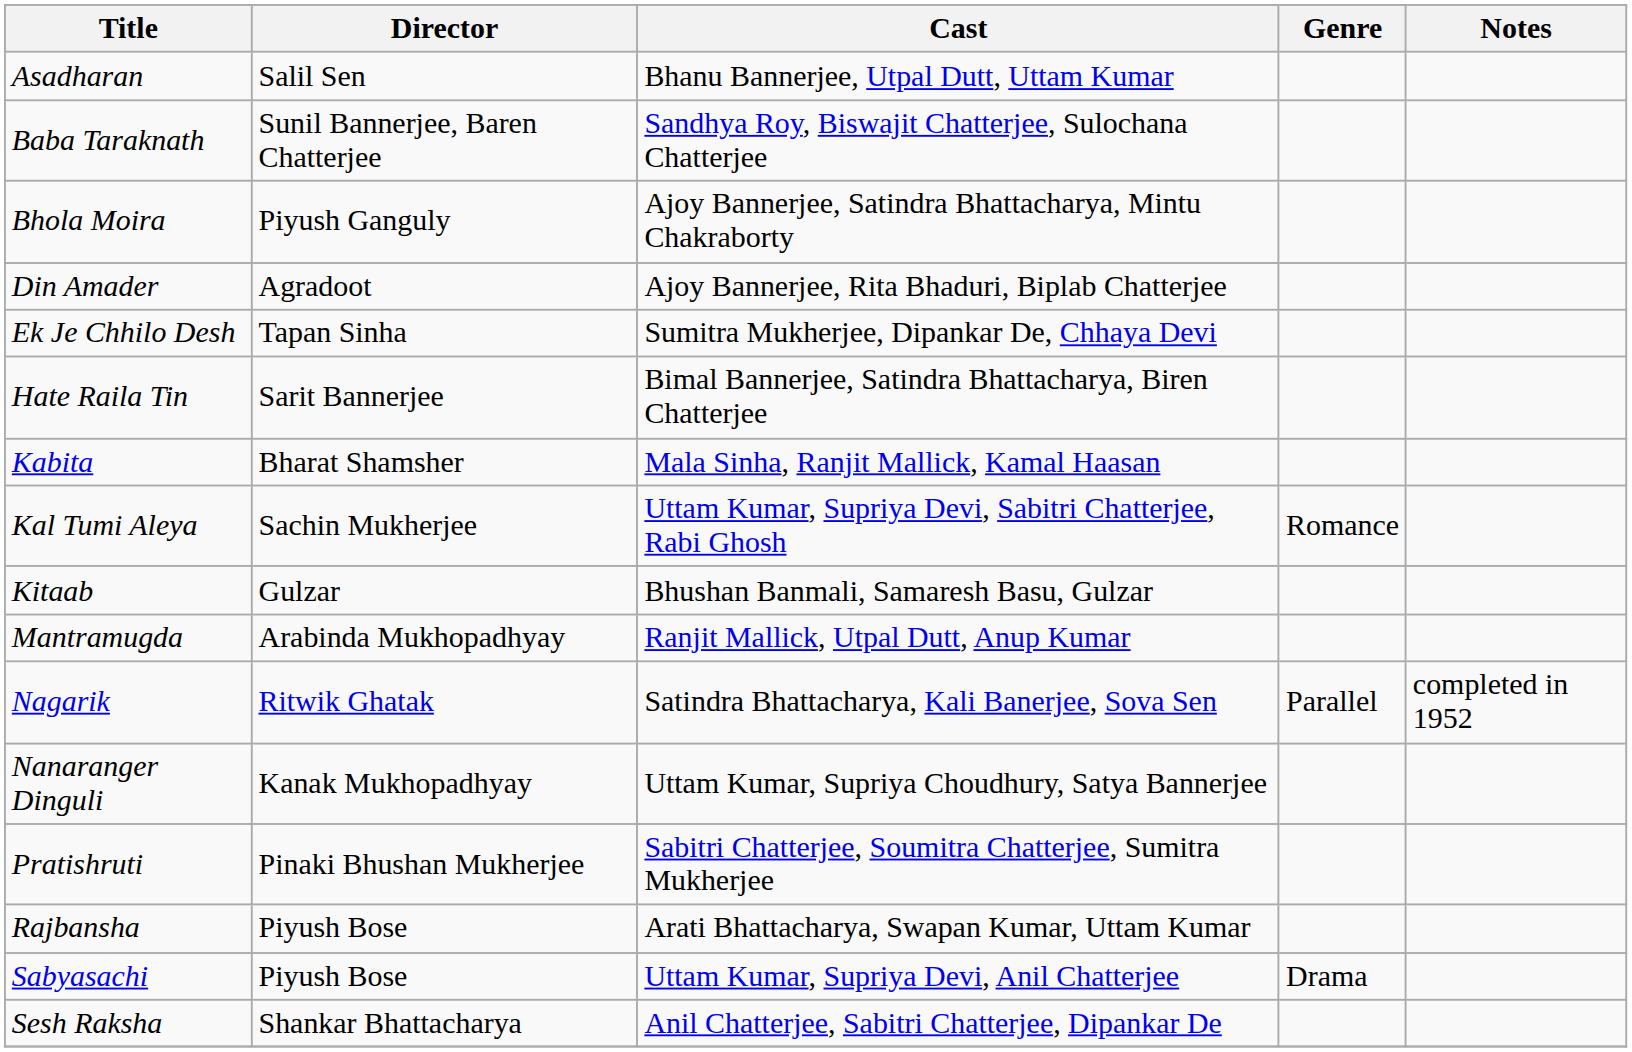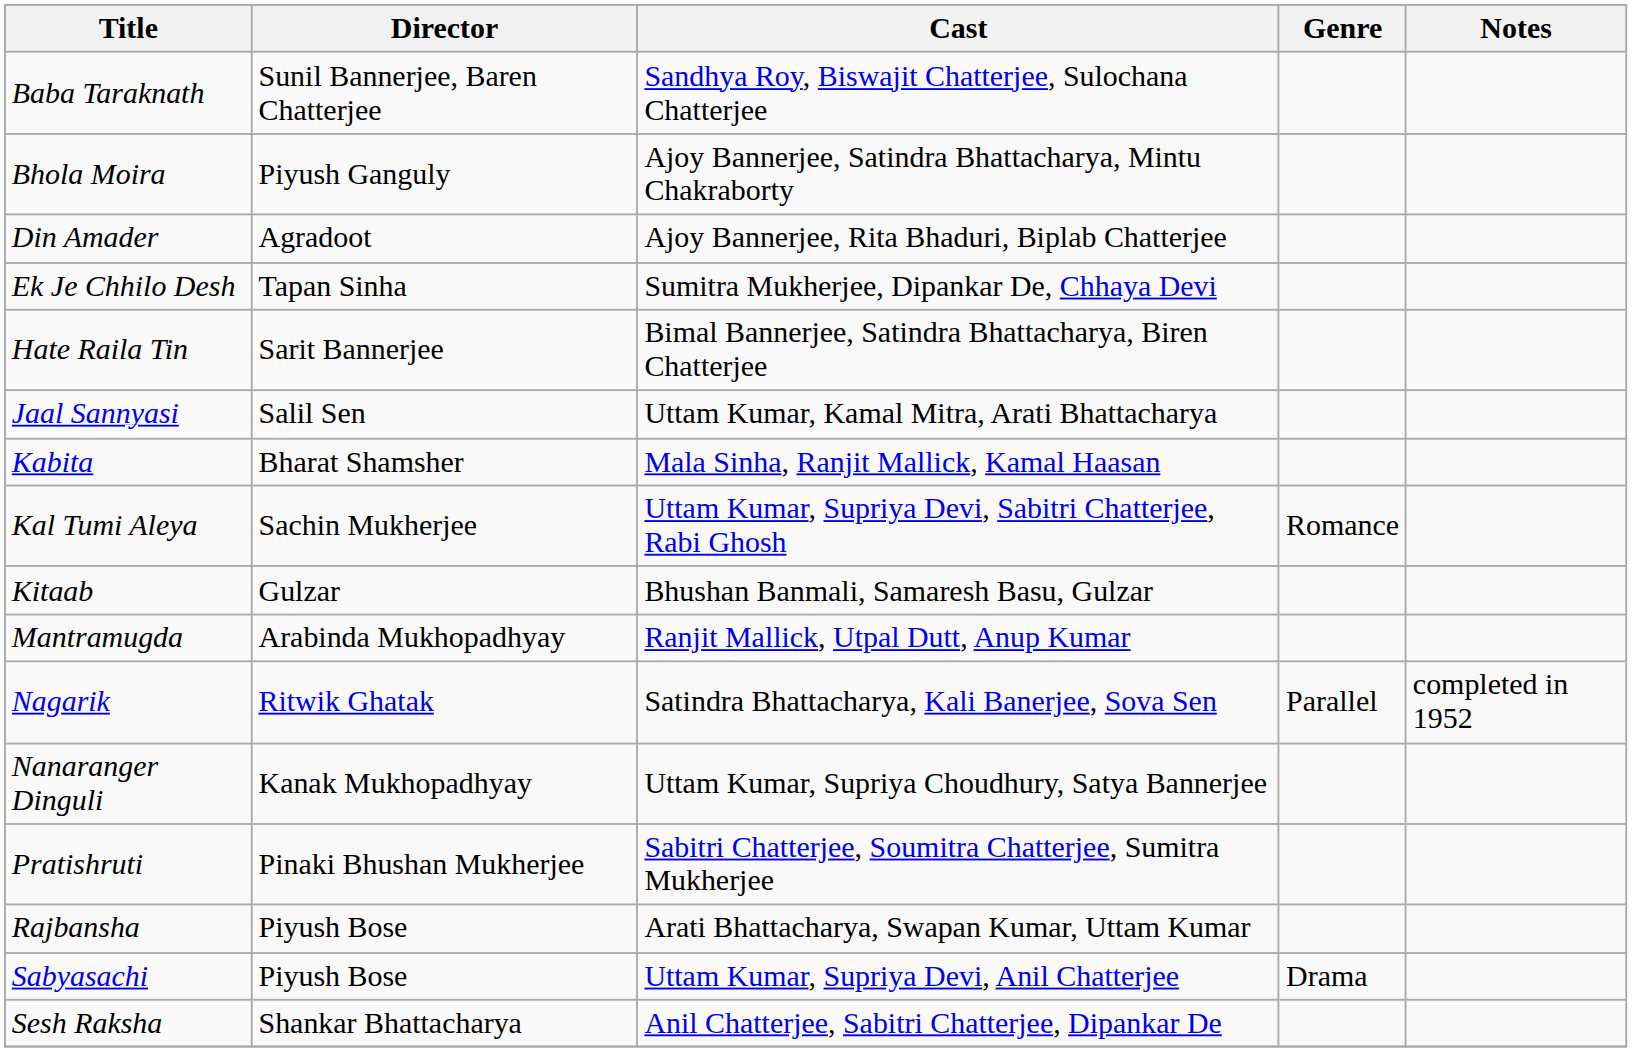 <table class="wikitable sortable" border="0">
 <tr>
 <th>Title</th>
 <th>Director</th>
 <th>Cast</th>
 <th>Genre</th>
 <th>Notes</th>
-</tr>
-<tr>
-<td><em>Asadharan</em></td>
-<td>Salil Sen</td>
-<td>Bhanu Bannerjee, <a href='#'>Utpal Dutt</a>, <a href='#'>Uttam Kumar</a></td>
-<td></td>
-<td></td>
 </tr>
 <tr>
 <td><em>Baba Taraknath</em></td>
 <td>Sunil Bannerjee, Baren Chatterjee</td>
 <td><a href='#'>Sandhya Roy</a>, <a href='#'>Biswajit Chatterjee</a>, Sulochana Chatterjee</td>
 <td></td>
 <td></td>
 </tr>
 <tr>
 <td><em>Bhola Moira</em></td>
 <td>Piyush Ganguly</td>
 <td>Ajoy Bannerjee, Satindra Bhattacharya, Mintu Chakraborty</td>
 <td></td>
 <td></td>
 </tr>
 <tr>
 <td><em>Din Amader</em></td>
 <td>Agradoot</td>
 <td>Ajoy Bannerjee, Rita Bhaduri, Biplab Chatterjee</td>
 <td></td>
 <td></td>
 </tr>
 <tr>
 <td><em>Ek Je Chhilo Desh</em></td>
 <td>Tapan Sinha</td>
 <td>Sumitra Mukherjee, Dipankar De, <a href='#'>Chhaya Devi</a></td>
 <td></td>
 <td></td>
 </tr>
 <tr>
 <td><em>Hate Raila Tin</em></td>
 <td>Sarit Bannerjee</td>
 <td>Bimal Bannerjee, Satindra Bhattacharya, Biren Chatterjee</td>
+<td></td>
+<td></td>
+</tr>
+<tr>
+<td><em><a href='#'>Jaal Sannyasi</a></em></td>
+<td>Salil Sen</td>
+<td>Uttam Kumar, Kamal Mitra, Arati Bhattacharya</td>
 <td></td>
 <td></td>
 </tr>
 <tr>
 <td><em><a href='#'>Kabita</a></em></td>
 <td>Bharat Shamsher</td>
 <td><a href='#'>Mala Sinha</a>, <a href='#'>Ranjit Mallick</a>, <a href='#'>Kamal Haasan</a></td>
 <td></td>
 <td></td>
 </tr>
 <tr>
 <td><em>Kal Tumi Aleya</em></td>
 <td>Sachin Mukherjee</td>
 <td><a href='#'>Uttam Kumar</a>, <a href='#'>Supriya Devi</a>, <a href='#'>Sabitri Chatterjee</a>, <a href='#'>Rabi Ghosh</a></td>
 <td>Romance</td>
 <td></td>
 </tr>
 <tr>
 <td><em>Kitaab</em></td>
 <td>Gulzar</td>
 <td>Bhushan Banmali, Samaresh Basu, Gulzar</td>
 <td></td>
 <td></td>
 </tr>
 <tr>
 <td><em>Mantramugda</em></td>
 <td>Arabinda Mukhopadhyay</td>
 <td><a href='#'>Ranjit Mallick</a>, <a href='#'>Utpal Dutt</a>, <a href='#'>Anup Kumar</a></td>
 <td></td>
 <td></td>
 </tr>
 <tr>
 <td><em><a href='#'>Nagarik</a></em></td>
 <td><a href='#'>Ritwik Ghatak</a></td>
 <td>Satindra Bhattacharya, <a href='#'>Kali Banerjee</a>, <a href='#'>Sova Sen</a></td>
 <td>Parallel</td>
 <td>completed in 1952</td>
 </tr>
 <tr>
 <td><em>Nanaranger Dinguli</em></td>
 <td>Kanak Mukhopadhyay</td>
 <td>Uttam Kumar, Supriya Choudhury, Satya Bannerjee</td>
 <td></td>
 <td></td>
 </tr>
 <tr>
 <td><em>Pratishruti</em></td>
 <td>Pinaki Bhushan Mukherjee</td>
 <td><a href='#'>Sabitri Chatterjee</a>, <a href='#'>Soumitra Chatterjee</a>, Sumitra Mukherjee</td>
 <td></td>
 <td></td>
 </tr>
 <tr>
 <td><em>Rajbansha</em></td>
 <td>Piyush Bose</td>
 <td>Arati Bhattacharya, Swapan Kumar, Uttam Kumar</td>
 <td></td>
 <td></td>
 </tr>
 <tr>
 <td><em><a href='#'>Sabyasachi</a></em></td>
 <td>Piyush Bose</td>
 <td><a href='#'>Uttam Kumar</a>, <a href='#'>Supriya Devi</a>, <a href='#'>Anil Chatterjee</a></td>
 <td>Drama</td>
 <td></td>
 </tr>
 <tr>
 <td><em>Sesh Raksha</em></td>
 <td>Shankar Bhattacharya</td>
 <td><a href='#'>Anil Chatterjee</a>, <a href='#'>Sabitri Chatterjee</a>, <a href='#'>Dipankar De</a></td>
 <td></td>
 <td></td>
 </tr>
 <tr>
 </tr>
 </table>
